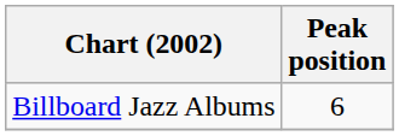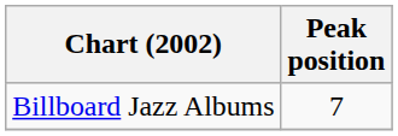 <table class="wikitable">
 <tr>
 <th>Chart (2002)</th>
 <th>Peak<br>position</th>
 </tr>
 <tr>
 <td><a href='#'>Billboard</a> Jazz Albums</td>
-<td align=center>6</td>
+<td align=center>7</td>
 </tr>
 <tr>
 </tr>
 </table>
